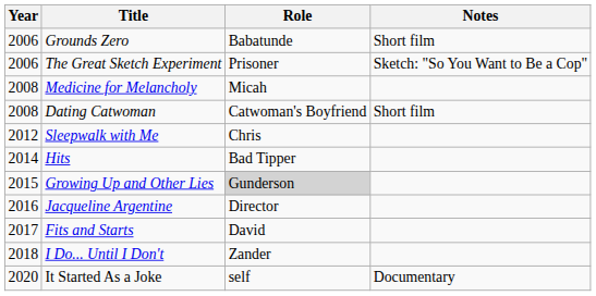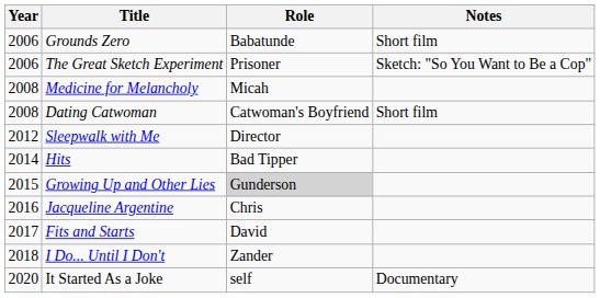 <table class="wikitable sortable">
 <tr>
 <th>Year</th>
 <th>Title</th>
 <th>Role</th>
 <th>Notes</th>
 </tr>
 <tr>
 <td>2006</td>
 <td><em>Grounds Zero</em></td>
 <td>Babatunde</td>
 <td>Short film</td>
 </tr>
 <tr>
 <td>2006</td>
 <td><em>The Great Sketch Experiment</em></td>
 <td>Prisoner</td>
 <td>Sketch: "So You Want to Be a Cop"</td>
 </tr>
 <tr>
 <td>2008</td>
 <td><em><a href='#'>Medicine for Melancholy</a></em></td>
 <td>Micah</td>
 <td></td>
 </tr>
 <tr>
 <td>2008</td>
 <td><em>Dating Catwoman</em></td>
 <td>Catwoman's Boyfriend</td>
 <td>Short film</td>
 </tr>
 <tr>
 <td>2012</td>
 <td><em><a href='#'>Sleepwalk with Me</a></em></td>
-<td>Chris</td>
+<td>Director</td>
 <td></td>
 </tr>
 <tr>
 <td>2014</td>
 <td><em><a href='#'>Hits</a></em></td>
 <td>Bad Tipper</td>
 <td></td>
 </tr>
 <tr>
 <td>2015</td>
 <td><em><a href='#'>Growing Up and Other Lies</a></em></td>
 <td style="background: lightgrey;">Gunderson</td>
 <td></td>
 </tr>
 <tr>
 <td>2016</td>
 <td><em><a href='#'>Jacqueline Argentine</a></em></td>
-<td>Director</td>
+<td>Chris</td>
 <td></td>
 </tr>
 <tr>
 <td>2017</td>
 <td><em><a href='#'>Fits and Starts</a></em></td>
 <td>David</td>
 <td></td>
 </tr>
 <tr>
 <td>2018</td>
 <td><em><a href='#'>I Do... Until I Don't</a></em></td>
 <td>Zander</td>
 <td></td>
 </tr>
 <tr>
 <td>2020</td>
 <td>It Started As a Joke</td>
 <td>self</td>
 <td>Documentary</td>
 </tr>
 </table>
